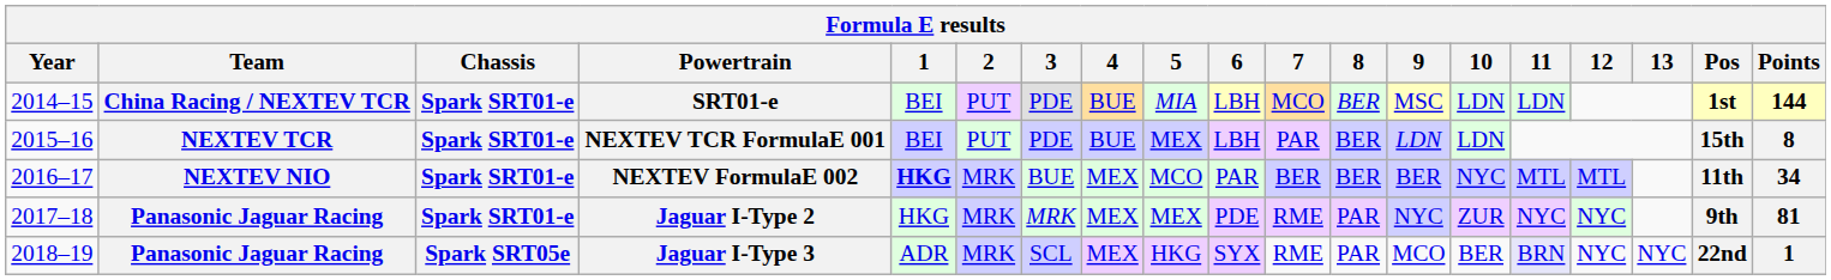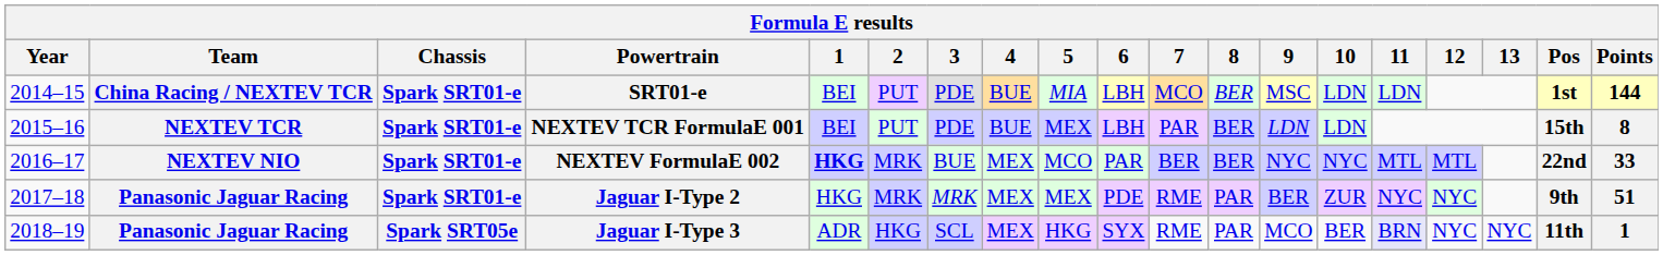 <table class="wikitable" style="text-align:center; font-size:85%">
 <tr>
 <th colspan=19><a href='#'>Formula E</a> results</th>
 </tr>
 <tr>
 <th>Year</th>
 <th>Team</th>
 <th>Chassis</th>
 <th>Powertrain</th>
 <th>1</th>
 <th>2</th>
 <th>3</th>
 <th>4</th>
 <th>5</th>
 <th>6</th>
 <th>7</th>
 <th>8</th>
 <th>9</th>
 <th>10</th>
 <th>11</th>
 <th>12</th>
 <th>13</th>
 <th>Pos</th>
 <th>Points</th>
 </tr>
 <tr>
 <td nowrap><a href='#'>2014–15</a></td>
 <th nowrap><a href='#'>China Racing / NEXTEV TCR</a></th>
 <th nowrap><a href='#'>Spark</a> <a href='#'>SRT01-e</a></th>
 <th nowrap>SRT01-e</th>
 <td style="background:#DFFFDF;"><a href='#'>BEI</a><br></td>
 <td style="background:#EFCFFF;"><a href='#'>PUT</a><br></td>
 <td style="background:#DFDFDF;"><a href='#'>PDE</a><br></td>
 <td style="background:#FFDF9F;"><a href='#'>BUE</a><br></td>
 <td style="background:#DFFFDF;"><em><a href='#'>MIA</a></em><br></td>
 <td style="background:#FFFFBF;"><a href='#'>LBH</a><br></td>
 <td style="background:#FFDF9F;"><a href='#'>MCO</a><br></td>
 <td style="background:#DFFFDF;"><em><a href='#'>BER</a></em><br></td>
 <td style="background:#FFFFBF;"><a href='#'>MSC</a><br></td>
 <td style="background:#DFFFDF;"><a href='#'>LDN</a><br></td>
 <td style="background:#DFFFDF;"><a href='#'>LDN</a><br></td>
 <td colspan=2></td>
 <th style="background:#FFFFBF;">1st</th>
 <th style="background:#FFFFBF;">144</th>
 </tr>
 <tr>
 <td nowrap><a href='#'>2015–16</a></td>
 <th nowrap><a href='#'>NEXTEV TCR</a></th>
 <th nowrap><a href='#'>Spark</a> <a href='#'>SRT01-e</a></th>
 <th nowrap>NEXTEV TCR FormulaE 001</th>
 <td style="background:#CFCFFF;"><a href='#'>BEI</a><br></td>
 <td style="background:#DFFFDF;"><a href='#'>PUT</a><br></td>
 <td style="background:#CFCFFF;"><a href='#'>PDE</a><br></td>
 <td style="background:#CFCFFF;"><a href='#'>BUE</a><br></td>
 <td style="background:#CFCFFF;"><a href='#'>MEX</a><br></td>
 <td style="background:#EFCFFF;"><a href='#'>LBH</a><br></td>
 <td style="background:#EFCFFF;"><a href='#'>PAR</a><br></td>
 <td style="background:#CFCFFF;"><a href='#'>BER</a><br></td>
 <td style="background:#CFCFFF;"><em><a href='#'>LDN</a></em><br></td>
 <td style="background:#DFFFDF;"><a href='#'>LDN</a><br></td>
 <td colspan=3></td>
 <th>15th</th>
 <th>8</th>
 </tr>
 <tr>
 <td nowrap><a href='#'>2016–17</a></td>
 <th nowrap><a href='#'>NEXTEV NIO</a></th>
 <th nowrap><a href='#'>Spark</a> <a href='#'>SRT01-e</a></th>
 <th nowrap>NEXTEV FormulaE 002</th>
 <td style="background:#CFCFFF;"><strong><a href='#'>HKG</a></strong><br></td>
 <td style="background:#CFCFFF;"><a href='#'>MRK</a><br></td>
 <td style="background:#DFFFDF;"><a href='#'>BUE</a><br></td>
 <td style="background:#DFFFDF;"><a href='#'>MEX</a><br></td>
 <td style="background:#DFFFDF;"><a href='#'>MCO</a><br></td>
 <td style="background:#DFFFDF;"><a href='#'>PAR</a><br></td>
 <td style="background:#CFCFFF;"><a href='#'>BER</a><br></td>
 <td style="background:#CFCFFF;"><a href='#'>BER</a><br></td>
-<td style="background:#CFCFFF;"><a href='#'>BER</a><br></td>
+<td style="background:#CFCFFF;"><a href='#'>NYC</a><br></td>
 <td style="background:#CFCFFF;"><a href='#'>NYC</a><br></td>
 <td style="background:#CFCFFF;"><a href='#'>MTL</a><br></td>
 <td style="background:#CFCFFF;"><a href='#'>MTL</a><br></td>
 <td></td>
-<th>11th</th>
-<th>34</th>
+<th>22nd</th>
+<th>33</th>
 </tr>
 <tr>
 <td nowrap><a href='#'>2017–18</a></td>
 <th nowrap><a href='#'>Panasonic Jaguar Racing</a></th>
 <th nowrap><a href='#'>Spark</a> <a href='#'>SRT01-e</a></th>
 <th nowrap><a href='#'>Jaguar</a> I-Type 2</th>
 <td style="background:#DFFFDF;"><a href='#'>HKG</a><br></td>
 <td style="background:#CFCFFF;"><a href='#'>MRK</a><br></td>
 <td style="background:#DFFFDF;"><em><a href='#'>MRK</a></em><br></td>
 <td style="background:#DFFFDF;"><a href='#'>MEX</a><br></td>
 <td style="background:#DFFFDF;"><a href='#'>MEX</a><br></td>
 <td style="background:#EFCFFF;"><a href='#'>PDE</a><br></td>
 <td style="background:#EFCFFF;"><a href='#'>RME</a><br></td>
 <td style="background:#EFCFFF;"><a href='#'>PAR</a><br></td>
-<td style="background:#CFCFFF;"><a href='#'>NYC</a><br></td>
+<td style="background:#CFCFFF;"><a href='#'>BER</a><br></td>
 <td style="background:#EFCFFF;"><a href='#'>ZUR</a><br></td>
 <td style="background:#EFCFFF;"><a href='#'>NYC</a><br></td>
 <td style="background:#DFFFDF;"><a href='#'>NYC</a><br> </td>
 <td></td>
 <th>9th</th>
-<th>81</th>
+<th>51</th>
 </tr>
 <tr>
 <td nowrap><a href='#'>2018–19</a></td>
 <th nowrap><a href='#'>Panasonic Jaguar Racing</a></th>
 <th nowrap><a href='#'>Spark</a> <a href='#'>SRT05e</a></th>
 <th nowrap><a href='#'>Jaguar</a> I-Type 3</th>
 <td style="background:#DFFFDF;"><a href='#'>ADR</a><br></td>
-<td style="background:#CFCFFF;"><a href='#'>MRK</a><br></td>
+<td style="background:#CFCFFF;"><a href='#'>HKG</a><br></td>
 <td style="background:#CFCFFF;"><a href='#'>SCL</a><br></td>
 <td style="background:#EFCFFF;"><a href='#'>MEX</a><br></td>
 <td style="background:#EFCFFF;"><a href='#'>HKG</a><br></td>
 <td style="background:#EFCFFF;"><a href='#'>SYX</a><br></td>
 <td><a href='#'>RME</a></td>
 <td><a href='#'>PAR</a></td>
 <td><a href='#'>MCO</a></td>
 <td><a href='#'>BER</a></td>
 <td style="background: lavender;"><a href='#'>BRN</a></td>
 <td><a href='#'>NYC</a></td>
 <td><a href='#'>NYC</a></td>
-<th>22nd</th>
+<th>11th</th>
 <th>1</th>
 </tr>
 </table>
